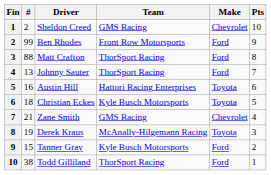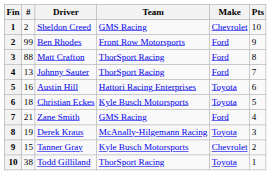 <table class="wikitable" style="font-size:95%">
 <tr>
 <th>Fin</th>
 <th>#</th>
 <th>Driver</th>
 <th>Team</th>
 <th>Make</th>
 <th>Pts</th>
 </tr>
 <tr>
 <th>1</th>
 <td>2</td>
 <td><a href='#'>Sheldon Creed</a></td>
 <td><a href='#'>GMS Racing</a></td>
 <td><a href='#'>Chevrolet</a></td>
 <td>10</td>
 </tr>
 <tr>
 <th>2</th>
 <td>99</td>
 <td><a href='#'>Ben Rhodes</a></td>
 <td><a href='#'>Front Row Motorsports</a></td>
 <td><a href='#'>Ford</a></td>
 <td>9</td>
 </tr>
 <tr>
 <th>3</th>
 <td>88</td>
 <td><a href='#'>Matt Crafton</a></td>
 <td><a href='#'>ThorSport Racing</a></td>
 <td><a href='#'>Ford</a></td>
 <td>8</td>
 </tr>
 <tr>
 <th>4</th>
 <td>13</td>
 <td><a href='#'>Johnny Sauter</a></td>
 <td><a href='#'>ThorSport Racing</a></td>
 <td><a href='#'>Ford</a></td>
 <td>7</td>
 </tr>
 <tr>
 <th>5</th>
 <td>16</td>
 <td><a href='#'>Austin Hill</a></td>
 <td><a href='#'>Hattori Racing Enterprises</a></td>
 <td><a href='#'>Toyota</a></td>
 <td>6</td>
 </tr>
 <tr>
 <th>6</th>
 <td>18</td>
 <td><a href='#'>Christian Eckes</a></td>
 <td><a href='#'>Kyle Busch Motorsports</a></td>
 <td><a href='#'>Toyota</a></td>
 <td>5</td>
 </tr>
 <tr>
 <th>7</th>
 <td>21</td>
 <td><a href='#'>Zane Smith</a></td>
 <td><a href='#'>GMS Racing</a></td>
-<td><a href='#'>Chevrolet</a></td>
+<td><a href='#'>Ford</a></td>
 <td>4</td>
 </tr>
 <tr>
 <th>8</th>
 <td>19</td>
 <td><a href='#'>Derek Kraus</a></td>
 <td><a href='#'>McAnally-Hilgemann Racing</a></td>
 <td><a href='#'>Toyota</a></td>
 <td>3</td>
 </tr>
 <tr>
 <th>9</th>
 <td>15</td>
 <td><a href='#'>Tanner Gray</a></td>
 <td><a href='#'>Kyle Busch Motorsports</a></td>
-<td><a href='#'>Ford</a></td>
+<td><a href='#'>Chevrolet</a></td>
 <td>2</td>
 </tr>
 <tr>
 <th>10</th>
 <td>38</td>
 <td><a href='#'>Todd Gilliland</a></td>
 <td><a href='#'>ThorSport Racing</a></td>
-<td><a href='#'>Ford</a></td>
+<td><a href='#'>Toyota</a></td>
 <td>1</td>
 </tr>
 </table>
